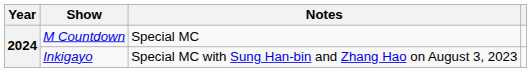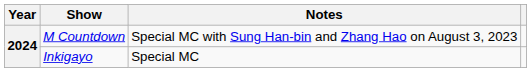 <table class="wikitable sortable plainrowheaders">
 <tr>
 <th scope="col">Year</th>
 <th scope="col">Show</th>
 <th scope="col" class="unsortable">Notes</th>
 <th scope="col" class="unsortable"></th>
 </tr>
 <tr>
 <th rowspan="2" scope="row">2024</th>
 <td><em><a href='#'>M Countdown</a></em></td>
-<td>Special MC</td>
+<td>Special MC with <a href='#'>Sung Han-bin</a> and <a href='#'>Zhang Hao</a> on August 3, 2023</td>
 <td></td>
 </tr>
 <tr>
 <td><em><a href='#'>Inkigayo</a></em></td>
-<td>Special MC with <a href='#'>Sung Han-bin</a> and <a href='#'>Zhang Hao</a> on August 3, 2023</td>
+<td>Special MC</td>
 <td></td>
 </tr>
 </table>
